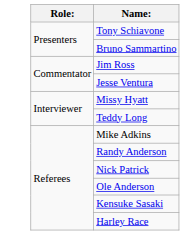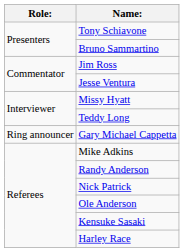 <table class=wikitable style="font-size:90%; margin: 0.5em 0 0.5em 1em; float: right; clear: right;">
 <tr>
 <th>Role:</th>
 <th>Name:</th>
 </tr>
 <tr>
 <td rowspan=2>Presenters</td>
 <td><a href='#'>Tony Schiavone</a></td>
 </tr>
 <tr>
 <td><a href='#'>Bruno Sammartino</a></td>
 </tr>
 <tr>
 <td rowspan=2>Commentator</td>
 <td><a href='#'>Jim Ross</a></td>
 </tr>
 <tr>
 <td><a href='#'>Jesse Ventura</a></td>
 </tr>
 <tr>
 <td rowspan=2>Interviewer</td>
 <td><a href='#'>Missy Hyatt</a></td>
 </tr>
 <tr>
 <td><a href='#'>Teddy Long</a></td>
 </tr>
 <tr>
+<td>Ring announcer</td>
+<td><a href='#'>Gary Michael Cappetta</a></td>
+</tr>
+<tr>
 <td rowspan=6>Referees</td>
 <td>Mike Adkins</td>
 </tr>
 <tr>
 <td><a href='#'>Randy Anderson</a></td>
 </tr>
 <tr>
 <td><a href='#'>Nick Patrick</a></td>
 </tr>
 <tr>
 <td><a href='#'>Ole Anderson</a><br></td>
 </tr>
 <tr>
 <td><a href='#'>Kensuke Sasaki</a><br></td>
 </tr>
 <tr>
 <td><a href='#'>Harley Race</a><br></td>
 </tr>
 </table>
